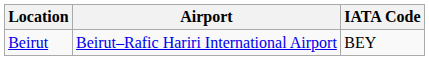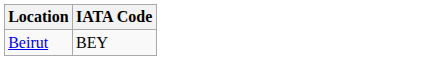 <table class="wikitable">
 <tr>
 <th>Location</th>
-<th>Airport</th>
 <th>IATA Code</th>
 </tr>
 <tr>
 <td><a href='#'>Beirut</a></td>
-<td><a href='#'>Beirut–Rafic Hariri International Airport</a></td>
 <td>BEY</td>
 </tr>
 </table>
